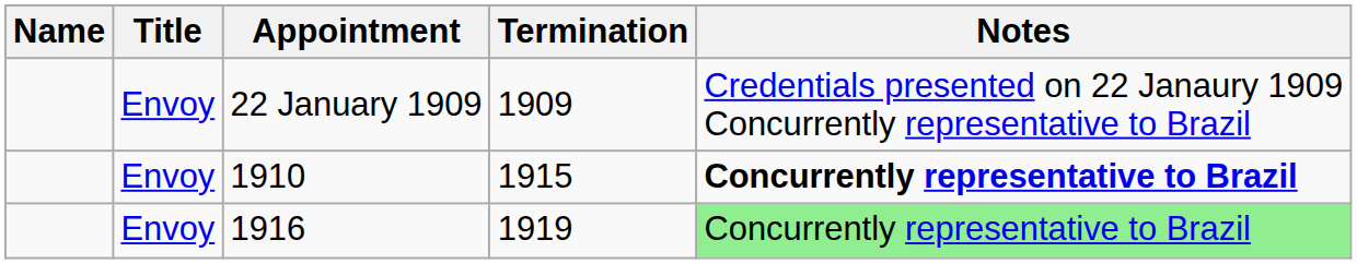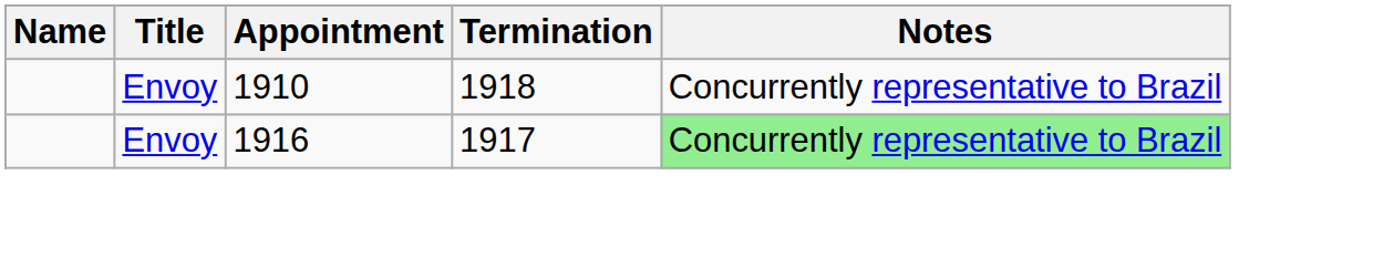 <table class="wikitable">
 <tr valign="middle">
 <th>Name</th>
 <th>Title</th>
 <th>Appointment</th>
 <th>Termination</th>
 <th>Notes</th>
 </tr>
 <tr>
 <td></td>
 <td><a href='#'>Envoy</a></td>
-<td>22 January 1909</td>
-<td>1909</td>
-<td><a href='#'>Credentials presented</a> on 22 Janaury 1909<br>Concurrently <a href='#'>representative to Brazil</a></td>
-</tr>
-<tr>
-<td></td>
-<td><a href='#'>Envoy</a></td>
 <td>1910</td>
-<td>1915</td>
-<td><strong>Concurrently <a href='#'>representative to Brazil</a></strong></td>
+<td>1918</td>
+<td>Concurrently <a href='#'>representative to Brazil</a></td>
 </tr>
 <tr>
 <td></td>
 <td><a href='#'>Envoy</a></td>
 <td>1916</td>
-<td>1919</td>
+<td>1917</td>
 <td style="background: lightgreen;">Concurrently <a href='#'>representative to Brazil</a></td>
 </tr>
 </table>
